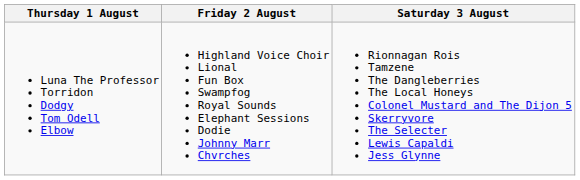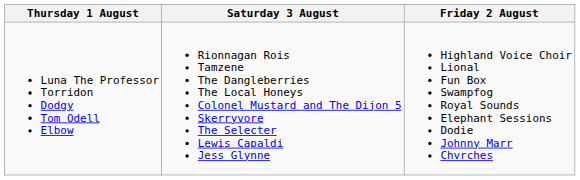 <table class="wikitable">
 <tr>
 <th>Thursday 1 August</th>
+<th>Saturday 3 August</th>
 <th>Friday 2 August</th>
-<th>Saturday 3 August</th>
 </tr>
 <tr>
 <td><br><ul><li>Luna The Professor</li><li>Torridon</li><li><a href='#'>Dodgy</a></li><li><a href='#'>Tom Odell</a></li><li><a href='#'>Elbow</a></li></ul></td>
+<td><br><ul><li>Rionnagan Rois</li><li>Tamzene</li><li>The Dangleberries</li><li>The Local Honeys</li><li><a href='#'>Colonel Mustard and The Dijon 5</a></li><li><a href='#'>Skerryvore</a></li><li><a href='#'>The Selecter</a></li><li><a href='#'>Lewis Capaldi</a></li><li><a href='#'>Jess Glynne</a></li></ul></td>
 <td><br><ul><li>Highland Voice Choir</li><li>Lional</li><li>Fun Box</li><li>Swampfog</li><li>Royal Sounds</li><li>Elephant Sessions</li><li>Dodie</li><li><a href='#'>Johnny Marr</a></li><li><a href='#'>Chvrches</a></li></ul></td>
-<td><br><ul><li>Rionnagan Rois</li><li>Tamzene</li><li>The Dangleberries</li><li>The Local Honeys</li><li><a href='#'>Colonel Mustard and The Dijon 5</a></li><li><a href='#'>Skerryvore</a></li><li><a href='#'>The Selecter</a></li><li><a href='#'>Lewis Capaldi</a></li><li><a href='#'>Jess Glynne</a></li></ul></td>
 </tr>
 </table>
